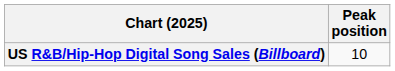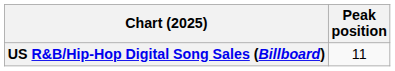 <table class="wikitable sortable plainrowheaders" style="text-align:center">
 <tr>
 <th>Chart (2025)</th>
 <th>Peak<br>position</th>
 </tr>
 <tr>
 <th scope="row">US <a href='#'>R&B/Hip-Hop Digital Song Sales</a> (<em><a href='#'>Billboard</a></em>)</th>
-<td style="text-align:center;">10</td>
+<td style="text-align:center;">11</td>
 </tr>
 </table>
